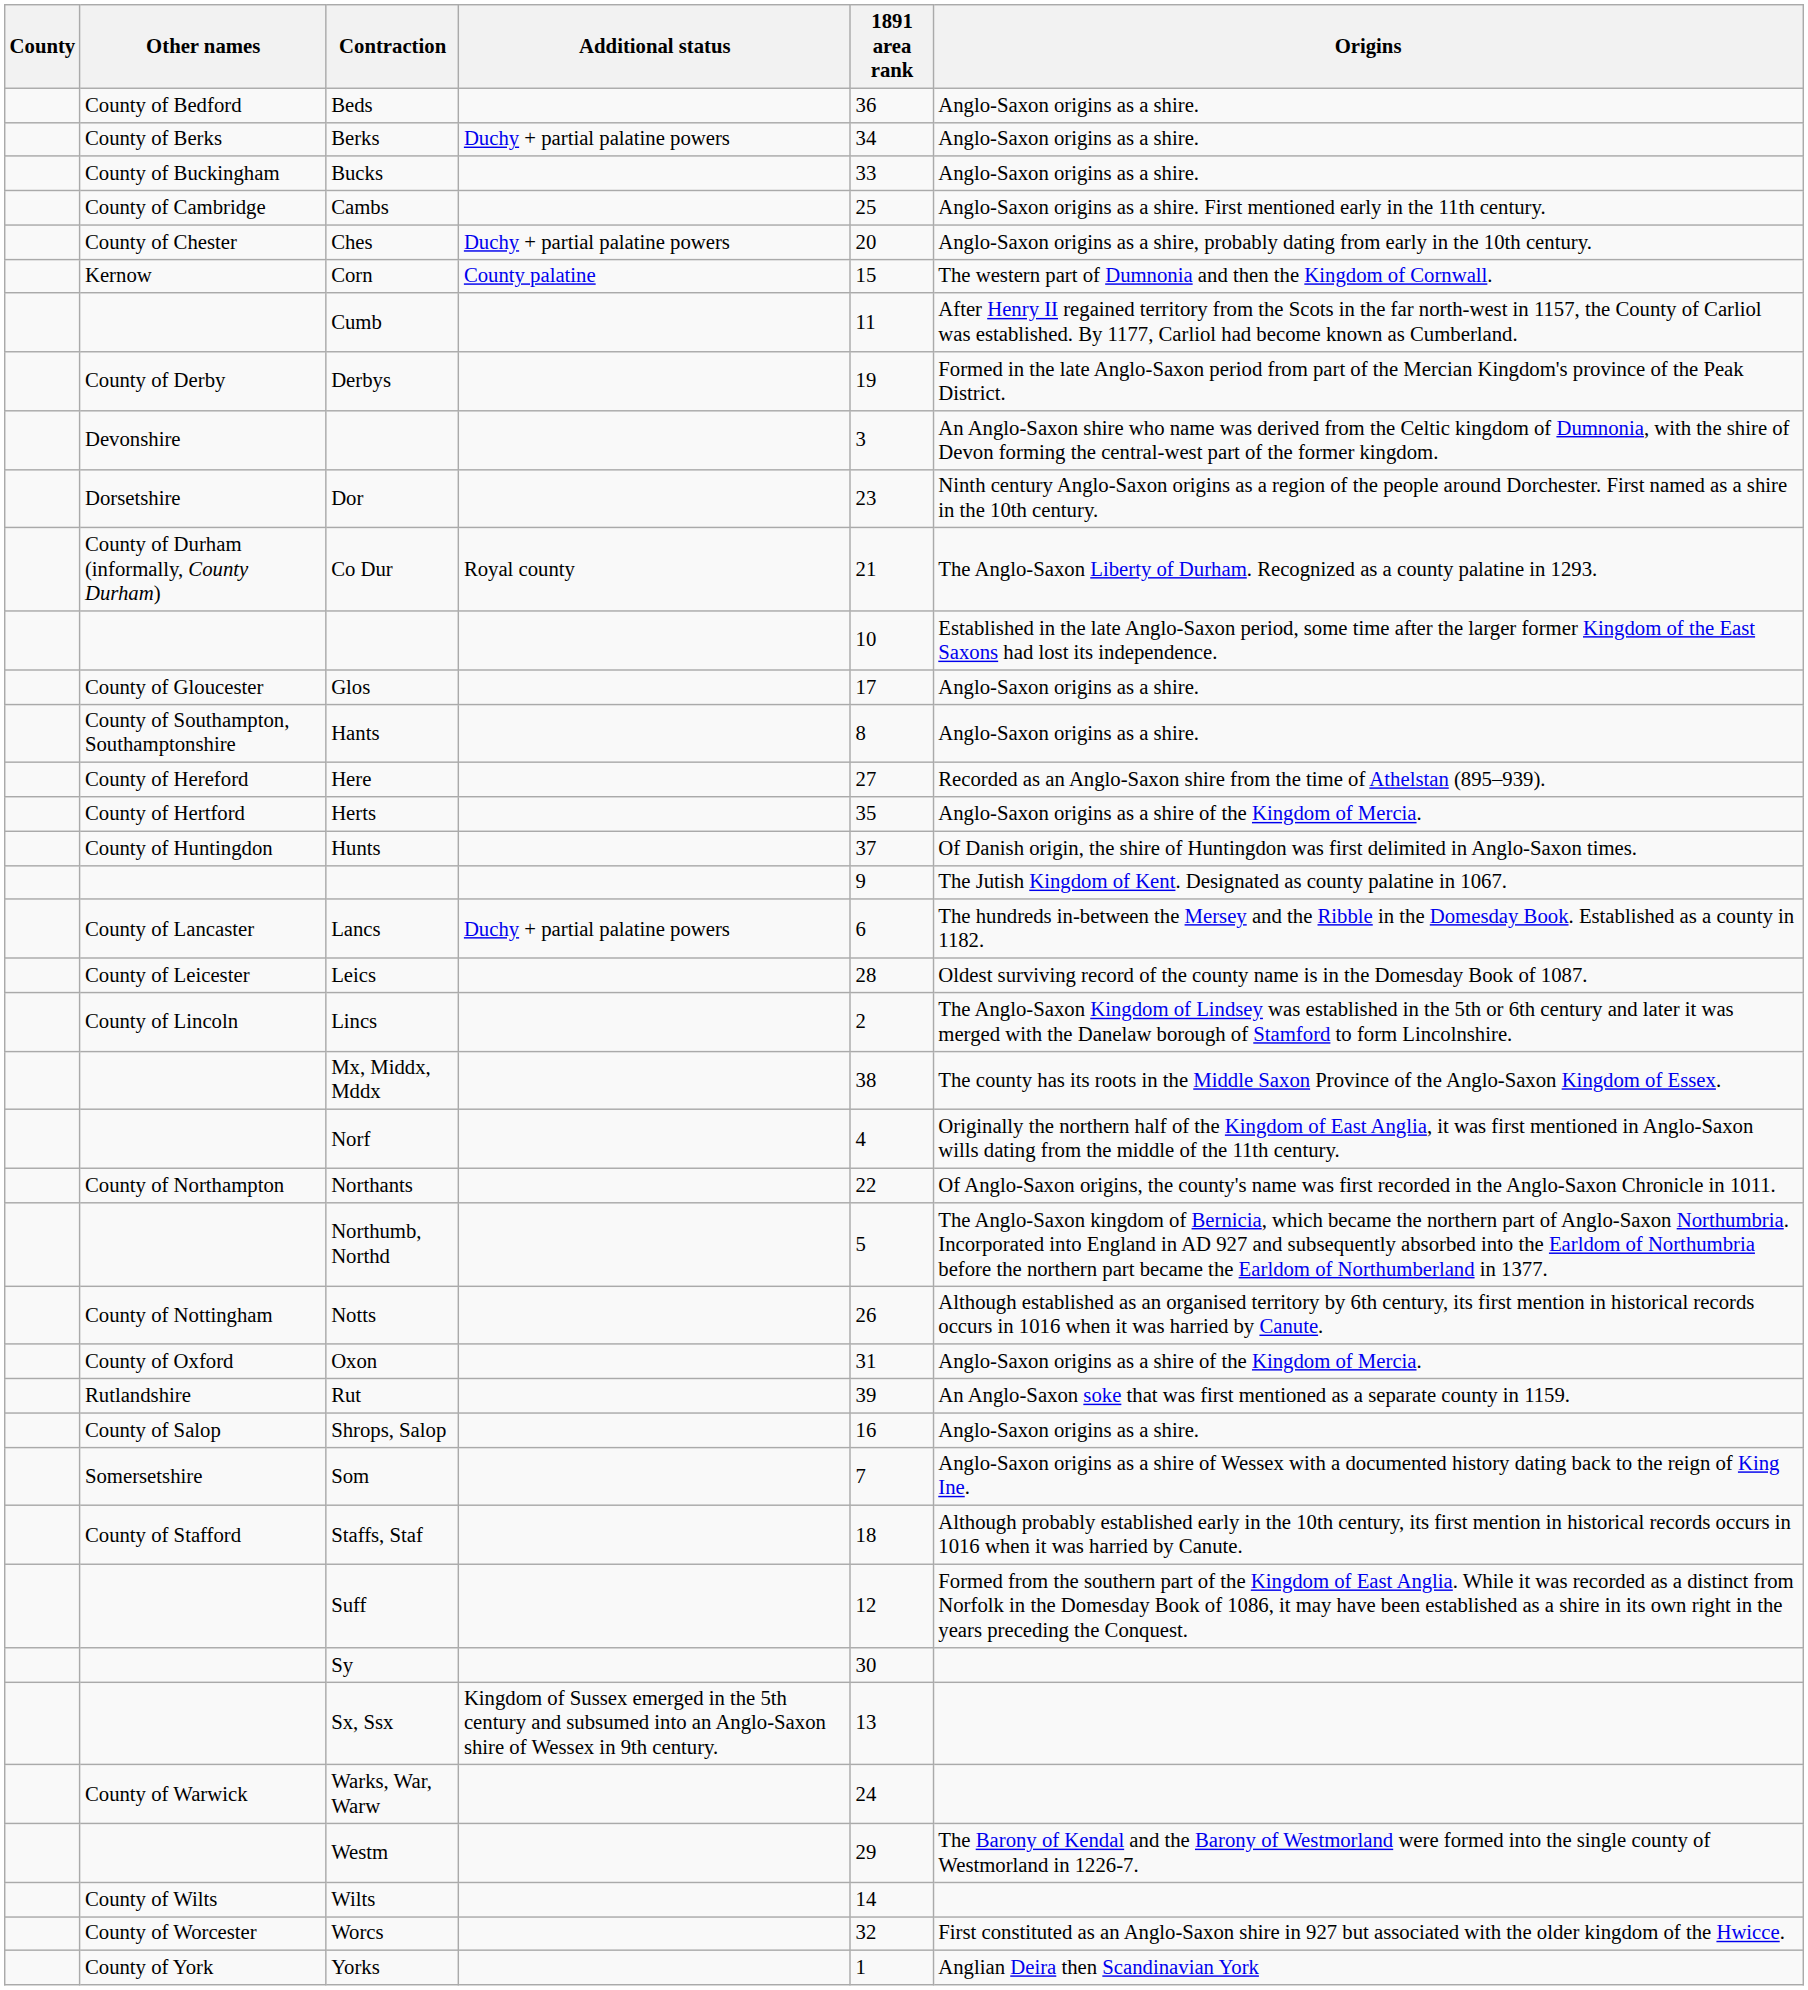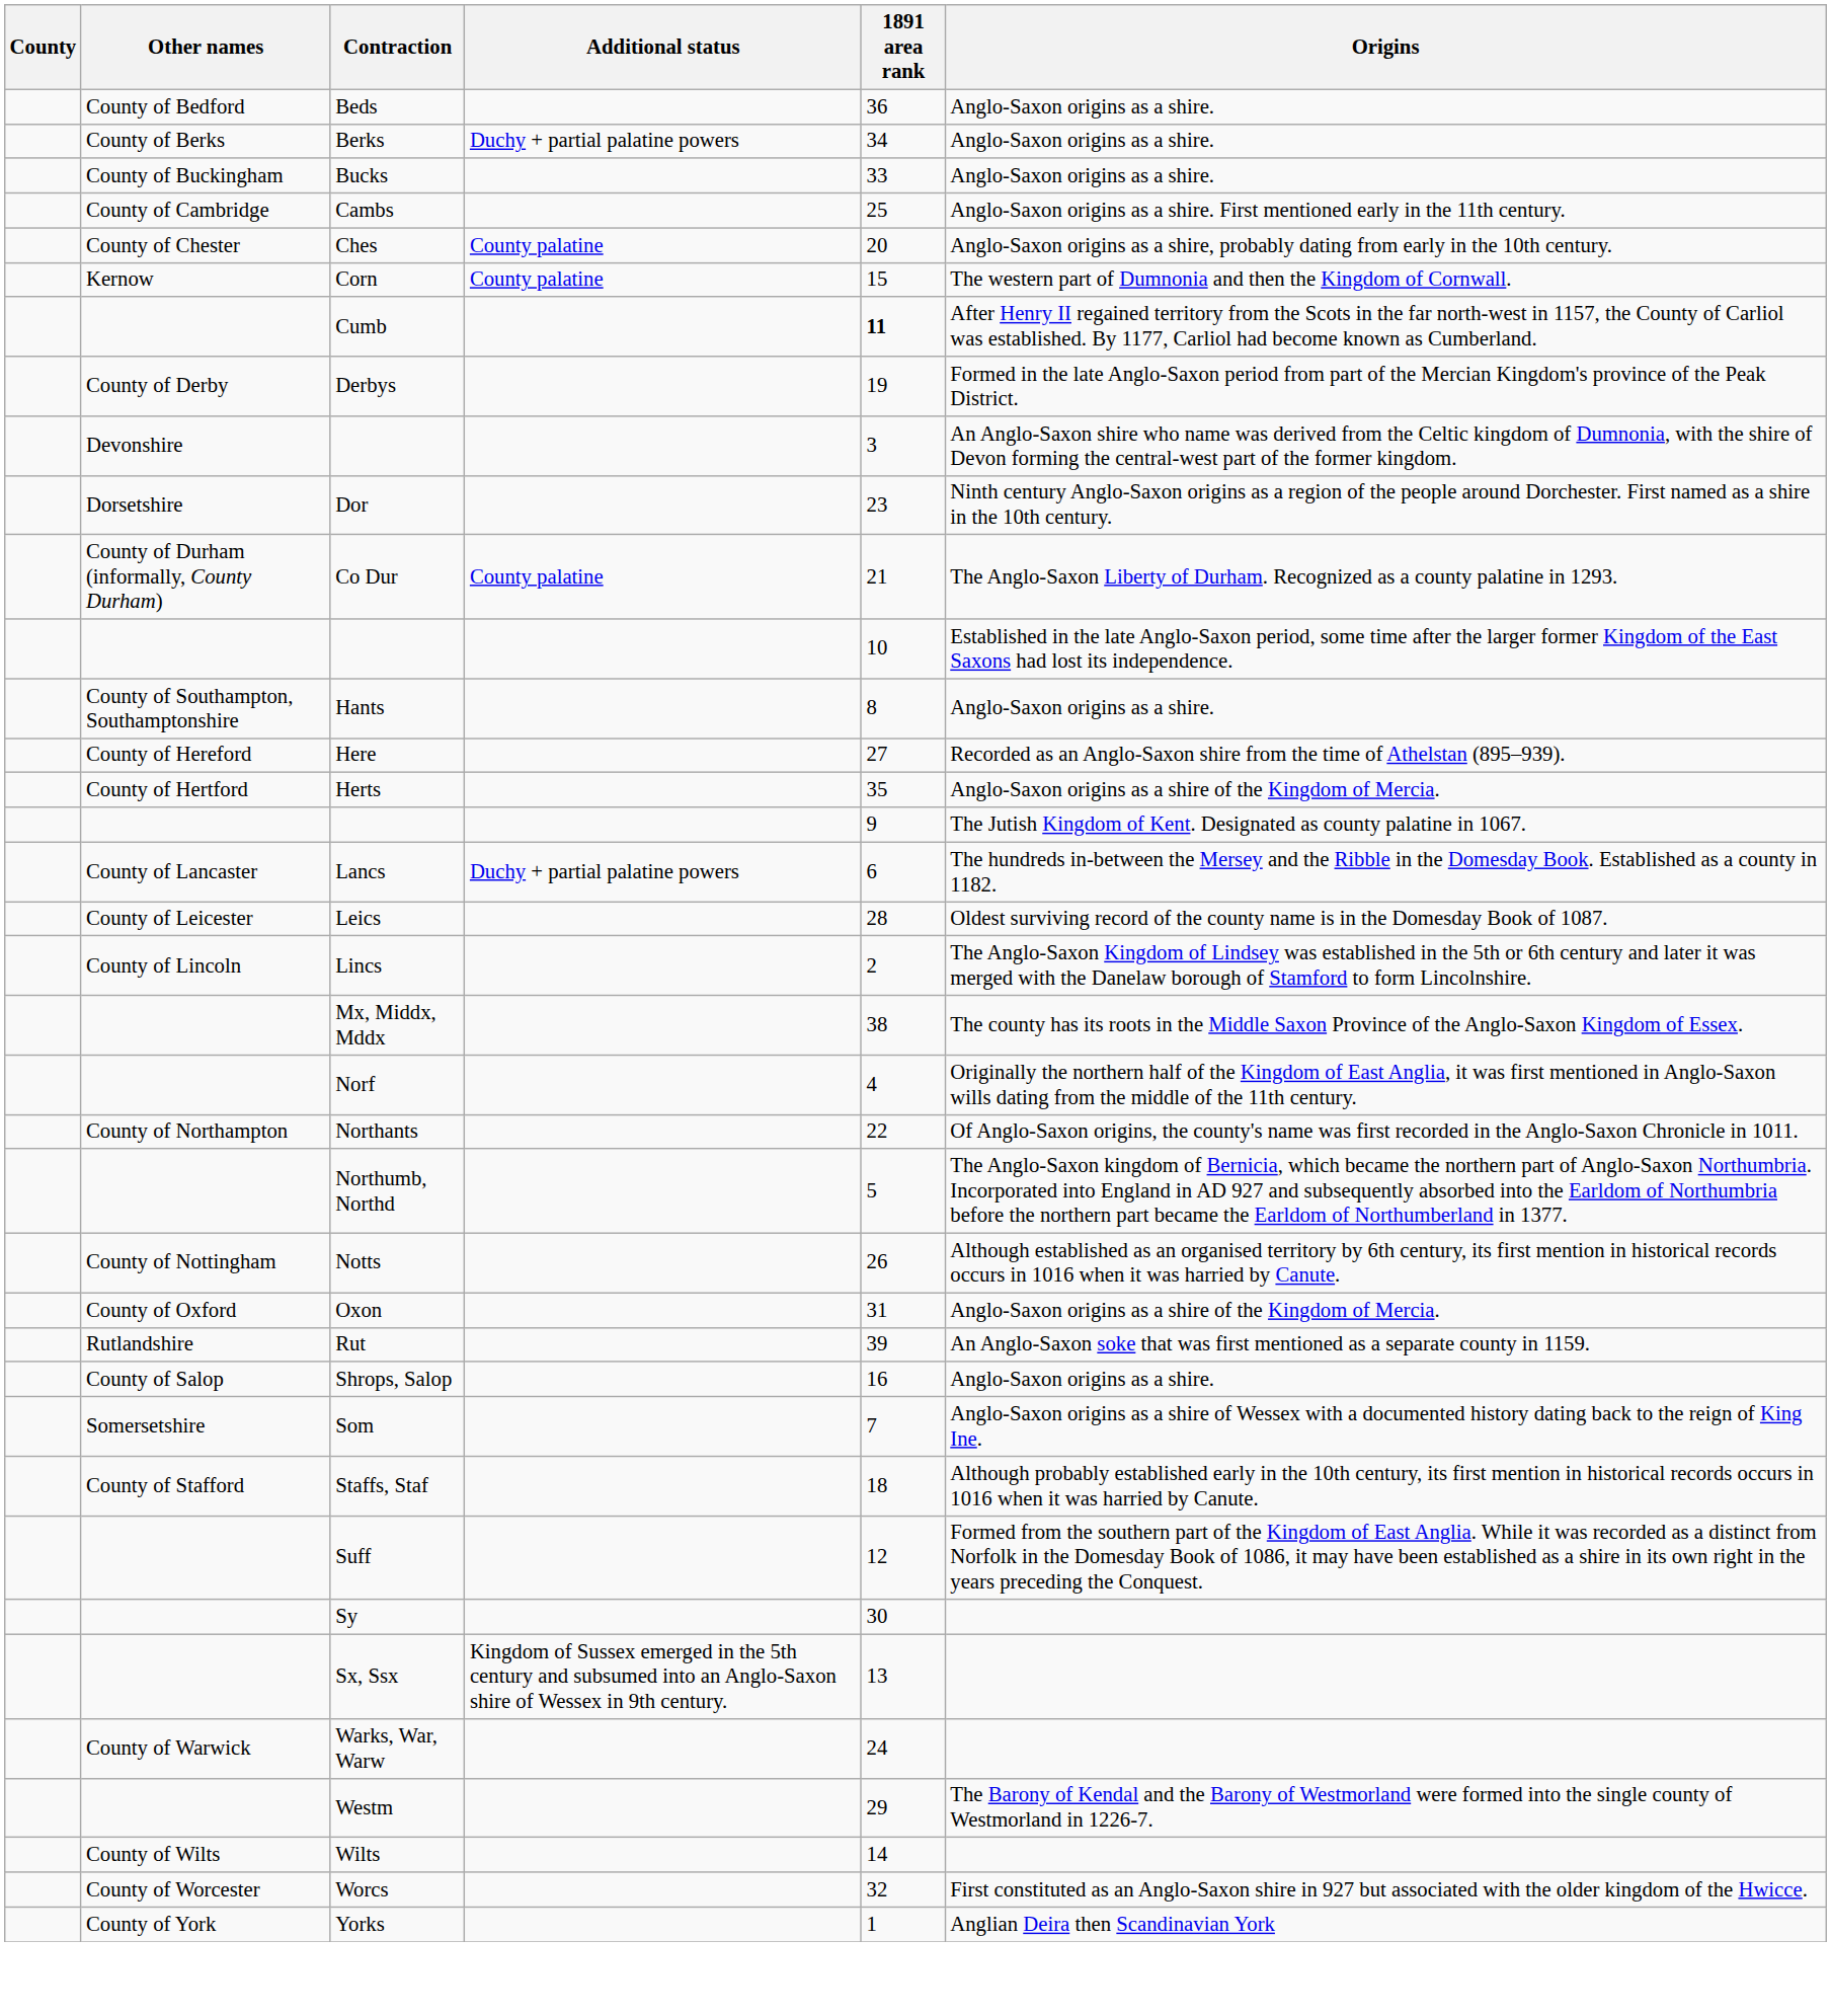 <table class="wikitable sortable" id="list" style=font-size:90%;>
 <tr>
 <th>County</th>
 <th>Other names</th>
 <th>Contraction</th>
 <th>Additional status</th>
 <th>1891 area rank </th>
 <th>Origins</th>
 </tr>
 <tr>
 <td></td>
 <td>County of Bedford</td>
 <td>Beds</td>
 <td></td>
 <td>36</td>
 <td>Anglo-Saxon origins as a shire.</td>
 </tr>
 <tr>
 <td></td>
 <td>County of Berks</td>
 <td>Berks</td>
 <td><a href='#'>Duchy</a> + partial palatine powers</td>
 <td>34</td>
 <td>Anglo-Saxon origins as a shire.</td>
 </tr>
 <tr>
 <td></td>
 <td>County of Buckingham</td>
 <td>Bucks</td>
 <td></td>
 <td>33</td>
 <td>Anglo-Saxon origins as a shire.</td>
 </tr>
 <tr>
 <td></td>
 <td>County of Cambridge</td>
 <td>Cambs</td>
 <td></td>
 <td>25</td>
 <td>Anglo-Saxon origins as a shire. First mentioned early in the 11th century.</td>
 </tr>
 <tr>
 <td></td>
 <td>County of Chester</td>
 <td>Ches</td>
-<td><a href='#'>Duchy</a> + partial palatine powers</td>
+<td><a href='#'>County palatine</a></td>
 <td>20</td>
 <td>Anglo-Saxon origins as a shire, probably dating from early in the 10th century.</td>
 </tr>
 <tr>
 <td></td>
 <td>Kernow</td>
 <td>Corn</td>
 <td><a href='#'>County palatine</a></td>
 <td>15</td>
 <td>The western part of <a href='#'>Dumnonia</a> and then the <a href='#'>Kingdom of Cornwall</a>.</td>
 </tr>
 <tr>
 <td></td>
 <td></td>
 <td>Cumb</td>
 <td></td>
-<td>11</td>
+<td><strong>11</strong></td>
 <td>After <a href='#'>Henry II</a> regained territory from the Scots in the far north-west in 1157, the County of Carliol was established. By 1177, Carliol had become known as Cumberland.</td>
 </tr>
 <tr>
 <td></td>
 <td>County of Derby</td>
 <td>Derbys</td>
 <td></td>
 <td>19</td>
 <td>Formed in the late Anglo-Saxon period from part of the Mercian Kingdom's province of the Peak District.</td>
 </tr>
 <tr>
 <td></td>
 <td>Devonshire</td>
 <td></td>
 <td></td>
 <td>3</td>
 <td>An Anglo-Saxon shire who name was derived from the Celtic kingdom of <a href='#'>Dumnonia</a>, with the shire of Devon forming the central-west part of the former kingdom.</td>
 </tr>
 <tr>
 <td></td>
 <td>Dorsetshire</td>
 <td>Dor</td>
 <td></td>
 <td>23</td>
 <td>Ninth century Anglo-Saxon origins as a region of the people around Dorchester. First named as a shire in the 10th century.</td>
 </tr>
 <tr>
 <td></td>
 <td>County of Durham (informally, <em>County Durham</em>)</td>
 <td>Co Dur</td>
-<td>Royal county</td>
+<td><a href='#'>County palatine</a></td>
 <td>21</td>
 <td>The Anglo-Saxon <a href='#'>Liberty of Durham</a>. Recognized as a county palatine in 1293.</td>
 </tr>
 <tr>
 <td></td>
 <td></td>
 <td></td>
 <td></td>
 <td>10</td>
 <td>Established in the late Anglo-Saxon period, some time after the larger former <a href='#'>Kingdom of the East Saxons</a> had lost its independence.</td>
-</tr>
-<tr>
-<td></td>
-<td>County of Gloucester</td>
-<td>Glos</td>
-<td></td>
-<td>17</td>
-<td>Anglo-Saxon origins as a shire.</td>
 </tr>
 <tr>
 <td></td>
 <td>County of Southampton, Southamptonshire</td>
 <td>Hants</td>
 <td></td>
 <td>8</td>
 <td>Anglo-Saxon origins as a shire.</td>
 </tr>
 <tr>
 <td></td>
 <td>County of Hereford</td>
 <td>Here</td>
 <td></td>
 <td>27</td>
 <td>Recorded as an Anglo-Saxon shire from the time of <a href='#'>Athelstan</a> (895–939).</td>
 </tr>
 <tr>
 <td></td>
 <td>County of Hertford</td>
 <td>Herts</td>
 <td></td>
 <td>35</td>
 <td>Anglo-Saxon origins as a shire of the <a href='#'>Kingdom of Mercia</a>.</td>
-</tr>
-<tr>
-<td></td>
-<td>County of Huntingdon</td>
-<td>Hunts</td>
-<td></td>
-<td>37</td>
-<td>Of Danish origin, the shire of Huntingdon was first delimited in Anglo-Saxon times.</td>
 </tr>
 <tr>
 <td></td>
 <td></td>
 <td></td>
 <td></td>
 <td>9</td>
 <td>The Jutish <a href='#'>Kingdom of Kent</a>. Designated as county palatine in 1067.</td>
 </tr>
 <tr>
 <td></td>
 <td>County of Lancaster</td>
 <td>Lancs</td>
 <td><a href='#'>Duchy</a> + partial palatine powers</td>
 <td>6</td>
 <td>The hundreds in-between the <a href='#'>Mersey</a> and the <a href='#'>Ribble</a> in the <a href='#'>Domesday Book</a>. Established as a county in 1182.</td>
 </tr>
 <tr>
 <td></td>
 <td>County of Leicester</td>
 <td>Leics</td>
 <td></td>
 <td>28</td>
 <td>Oldest surviving record of the county name is in the Domesday Book of 1087.</td>
 </tr>
 <tr>
 <td></td>
 <td>County of Lincoln</td>
 <td>Lincs</td>
 <td></td>
 <td>2</td>
 <td>The Anglo-Saxon <a href='#'>Kingdom of Lindsey</a> was established in the 5th or 6th century and later it was merged with the Danelaw borough of <a href='#'>Stamford</a> to form Lincolnshire.</td>
 </tr>
 <tr>
 <td></td>
 <td></td>
 <td>Mx, Middx, Mddx</td>
 <td></td>
 <td>38</td>
 <td>The county has its roots in the <a href='#'>Middle Saxon</a> Province of the Anglo-Saxon <a href='#'>Kingdom of Essex</a>.</td>
 </tr>
 <tr>
 <td></td>
 <td></td>
 <td>Norf</td>
 <td></td>
 <td>4</td>
 <td>Originally the northern half of the <a href='#'>Kingdom of East Anglia</a>, it was first mentioned in Anglo-Saxon wills dating from the middle of the 11th century.</td>
 </tr>
 <tr>
 <td></td>
 <td>County of Northampton</td>
 <td>Northants</td>
 <td></td>
 <td>22</td>
 <td>Of Anglo-Saxon origins, the county's name was first recorded in the Anglo-Saxon Chronicle in 1011.</td>
 </tr>
 <tr>
 <td></td>
 <td></td>
 <td>Northumb, Northd</td>
 <td></td>
 <td>5</td>
 <td>The Anglo-Saxon kingdom of <a href='#'>Bernicia</a>, which became the northern part of Anglo-Saxon <a href='#'>Northumbria</a>. Incorporated into England in AD 927 and subsequently absorbed into the <a href='#'>Earldom of Northumbria</a> before the northern part became the <a href='#'>Earldom of Northumberland</a> in 1377.</td>
 </tr>
 <tr>
 <td></td>
 <td>County of Nottingham</td>
 <td>Notts</td>
 <td></td>
 <td>26</td>
 <td>Although established as an organised territory by 6th century, its first mention in historical records occurs in 1016 when it was harried by <a href='#'>Canute</a>.</td>
 </tr>
 <tr>
 <td></td>
 <td>County of Oxford</td>
 <td>Oxon</td>
 <td></td>
 <td>31</td>
 <td>Anglo-Saxon origins as a shire of the <a href='#'>Kingdom of Mercia</a>.</td>
 </tr>
 <tr>
 <td></td>
 <td>Rutlandshire</td>
 <td>Rut</td>
 <td></td>
 <td>39</td>
 <td>An Anglo-Saxon <a href='#'>soke</a> that was first mentioned as a separate county in 1159.</td>
 </tr>
 <tr>
 <td></td>
 <td>County of Salop</td>
 <td>Shrops, Salop</td>
 <td></td>
 <td>16</td>
 <td>Anglo-Saxon origins as a shire.</td>
 </tr>
 <tr>
 <td></td>
 <td>Somersetshire</td>
 <td>Som</td>
 <td></td>
 <td>7</td>
 <td>Anglo-Saxon origins as a shire of Wessex with a documented history dating back to the reign of <a href='#'>King Ine</a>.</td>
 </tr>
 <tr>
 <td></td>
 <td>County of Stafford</td>
 <td>Staffs, Staf</td>
 <td></td>
 <td>18</td>
 <td>Although probably established early in the 10th century, its first mention in historical records occurs in 1016 when it was harried by Canute.</td>
 </tr>
 <tr>
 <td></td>
 <td></td>
 <td>Suff</td>
 <td></td>
 <td>12</td>
 <td>Formed from the southern part of the <a href='#'>Kingdom of East Anglia</a>. While it was recorded as a distinct from Norfolk in the Domesday Book of 1086, it may have been established as a shire in its own right in the years preceding the Conquest.</td>
 </tr>
 <tr>
 <td></td>
 <td></td>
 <td>Sy</td>
 <td></td>
 <td>30</td>
 <td></td>
 </tr>
 <tr>
 <td></td>
 <td></td>
 <td>Sx, Ssx</td>
 <td>Kingdom of Sussex emerged in the 5th century and subsumed into an Anglo-Saxon shire of Wessex in 9th century.</td>
 <td>13</td>
 <td></td>
 </tr>
 <tr>
 <td></td>
 <td>County of Warwick</td>
 <td>Warks, War, Warw</td>
 <td></td>
 <td>24</td>
 <td></td>
 </tr>
 <tr>
 <td></td>
 <td></td>
 <td>Westm</td>
 <td></td>
 <td>29</td>
 <td>The <a href='#'>Barony of Kendal</a> and the <a href='#'>Barony of Westmorland</a> were formed into the single county of Westmorland in 1226-7.</td>
 </tr>
 <tr>
 <td></td>
 <td>County of Wilts</td>
 <td>Wilts</td>
 <td></td>
 <td>14</td>
 <td></td>
 </tr>
 <tr>
 <td></td>
 <td>County of Worcester</td>
 <td>Worcs</td>
 <td></td>
 <td>32</td>
 <td>First constituted as an Anglo-Saxon shire in 927 but associated with the older kingdom of the <a href='#'>Hwicce</a>.</td>
 </tr>
 <tr>
 <td></td>
 <td>County of York</td>
 <td>Yorks</td>
 <td></td>
 <td>1</td>
 <td>Anglian <a href='#'>Deira</a> then <a href='#'>Scandinavian York</a></td>
 </tr>
 </table>
